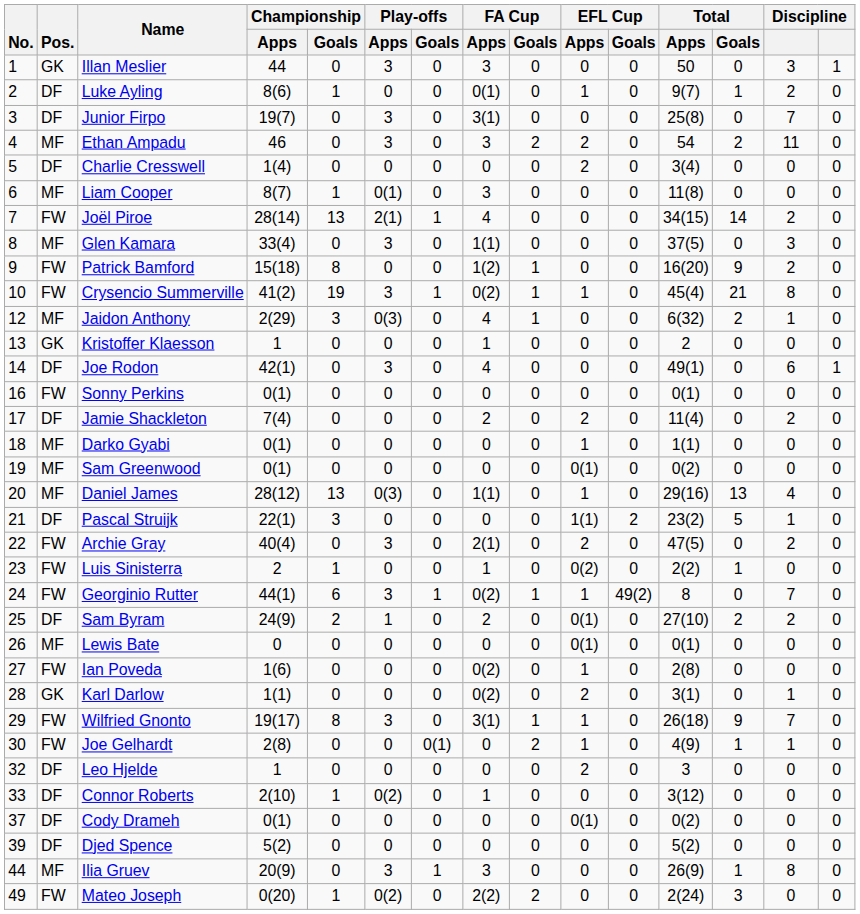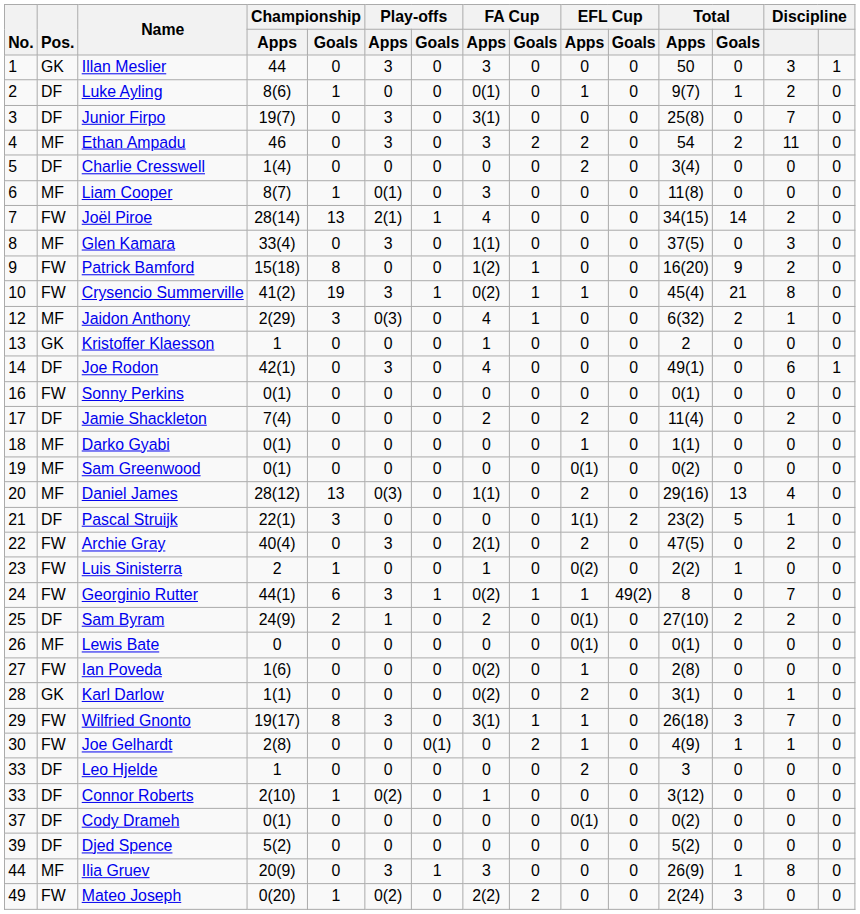 <table class="wikitable" style="text-align:center">
 <tr>
 <th rowspan="2" valign="bottom">No.</th>
 <th rowspan="2" valign="bottom">Pos.</th>
 <th rowspan="2">Name</th>
 <th colspan="2" width="85">Championship</th>
 <th colspan="2" width="85">Play-offs</th>
 <th colspan="2" width="85">FA Cup</th>
 <th colspan="2" width="85">EFL Cup</th>
 <th colspan="2" width="85">Total</th>
 <th colspan="2" width="85">Discipline</th>
 </tr>
 <tr>
 <th>Apps</th>
 <th>Goals</th>
 <th>Apps</th>
 <th>Goals</th>
 <th>Apps</th>
 <th>Goals</th>
 <th>Apps</th>
 <th>Goals</th>
 <th>Apps</th>
 <th>Goals</th>
 <th></th>
 <th></th>
 </tr>
 <tr>
 <td align="left">1</td>
 <td align="left">GK</td>
 <td align="left"> <a href='#'>Illan Meslier</a></td>
 <td>44</td>
 <td>0</td>
 <td>3</td>
 <td>0</td>
 <td>3</td>
 <td>0</td>
 <td>0</td>
 <td>0</td>
 <td>50</td>
 <td>0</td>
 <td>3</td>
 <td>1</td>
 </tr>
 <tr>
 <td align="left">2</td>
 <td align="left">DF</td>
 <td align="left"> <a href='#'>Luke Ayling</a></td>
 <td>8(6)</td>
 <td>1</td>
 <td>0</td>
 <td>0</td>
 <td>0(1)</td>
 <td>0</td>
 <td>1</td>
 <td>0</td>
 <td>9(7)</td>
 <td>1</td>
 <td>2</td>
 <td>0</td>
 </tr>
 <tr>
 <td align="left">3</td>
 <td align="left">DF</td>
 <td align="left"> <a href='#'>Junior Firpo</a></td>
 <td>19(7)</td>
 <td>0</td>
 <td>3</td>
 <td>0</td>
 <td>3(1)</td>
 <td>0</td>
 <td>0</td>
 <td>0</td>
 <td>25(8)</td>
 <td>0</td>
 <td>7</td>
 <td>0</td>
 </tr>
 <tr>
 <td align="left">4</td>
 <td align="left">MF</td>
 <td align="left"> <a href='#'>Ethan Ampadu</a></td>
 <td>46</td>
 <td>0</td>
 <td>3</td>
 <td>0</td>
 <td>3</td>
 <td>2</td>
 <td>2</td>
 <td>0</td>
 <td>54</td>
 <td>2</td>
 <td>11</td>
 <td>0</td>
 </tr>
 <tr>
 <td align="left">5</td>
 <td align="left">DF</td>
 <td align="left"> <a href='#'>Charlie Cresswell</a></td>
 <td>1(4)</td>
 <td>0</td>
 <td>0</td>
 <td>0</td>
 <td>0</td>
 <td>0</td>
 <td>2</td>
 <td>0</td>
 <td>3(4)</td>
 <td>0</td>
 <td>0</td>
 <td>0</td>
 </tr>
 <tr>
 <td align="left">6</td>
 <td align="left">MF</td>
 <td align="left"> <a href='#'>Liam Cooper</a></td>
 <td>8(7)</td>
 <td>1</td>
 <td>0(1)</td>
 <td>0</td>
 <td>3</td>
 <td>0</td>
 <td>0</td>
 <td>0</td>
 <td>11(8)</td>
 <td>0</td>
 <td>0</td>
 <td>0</td>
 </tr>
 <tr>
 <td align="left">7</td>
 <td align="left">FW</td>
 <td align="left"> <a href='#'>Joël Piroe</a></td>
 <td>28(14)</td>
 <td>13</td>
 <td>2(1)</td>
 <td>1</td>
 <td>4</td>
 <td>0</td>
 <td>0</td>
 <td>0</td>
 <td>34(15)</td>
 <td>14</td>
 <td>2</td>
 <td>0</td>
 </tr>
 <tr>
 <td align="left">8</td>
 <td align="left">MF</td>
 <td align="left"> <a href='#'>Glen Kamara</a></td>
 <td>33(4)</td>
 <td>0</td>
 <td>3</td>
 <td>0</td>
 <td>1(1)</td>
 <td>0</td>
 <td>0</td>
 <td>0</td>
 <td>37(5)</td>
 <td>0</td>
 <td>3</td>
 <td>0</td>
 </tr>
 <tr>
 <td align="left">9</td>
 <td align="left">FW</td>
 <td align="left"> <a href='#'>Patrick Bamford</a></td>
 <td>15(18)</td>
 <td>8</td>
 <td>0</td>
 <td>0</td>
 <td>1(2)</td>
 <td>1</td>
 <td>0</td>
 <td>0</td>
 <td>16(20)</td>
 <td>9</td>
 <td>2</td>
 <td>0</td>
 </tr>
 <tr>
 <td align="left">10</td>
 <td align="left">FW</td>
 <td align="left"> <a href='#'>Crysencio Summerville</a></td>
 <td>41(2)</td>
 <td>19</td>
 <td>3</td>
 <td>1</td>
 <td>0(2)</td>
 <td>1</td>
 <td>1</td>
 <td>0</td>
 <td>45(4)</td>
 <td>21</td>
 <td>8</td>
 <td>0</td>
 </tr>
 <tr>
 <td align="left">12</td>
 <td align="left">MF</td>
 <td align="left"> <a href='#'>Jaidon Anthony</a></td>
 <td>2(29)</td>
 <td>3</td>
 <td>0(3)</td>
 <td>0</td>
 <td>4</td>
 <td>1</td>
 <td>0</td>
 <td>0</td>
 <td>6(32)</td>
 <td>2</td>
 <td>1</td>
 <td>0</td>
 </tr>
 <tr>
 <td align="left">13</td>
 <td align="left">GK</td>
 <td align="left"> <a href='#'>Kristoffer Klaesson</a></td>
 <td>1</td>
 <td>0</td>
 <td>0</td>
 <td>0</td>
 <td>1</td>
 <td>0</td>
 <td>0</td>
 <td>0</td>
 <td>2</td>
 <td>0</td>
 <td>0</td>
 <td>0</td>
 </tr>
 <tr>
 <td align="left">14</td>
 <td align="left">DF</td>
 <td align="left"> <a href='#'>Joe Rodon</a></td>
 <td>42(1)</td>
 <td>0</td>
 <td>3</td>
 <td>0</td>
 <td>4</td>
 <td>0</td>
 <td>0</td>
 <td>0</td>
 <td>49(1)</td>
 <td>0</td>
 <td>6</td>
 <td>1</td>
 </tr>
 <tr>
 <td align="left">16</td>
 <td align="left">FW</td>
 <td align="left"> <a href='#'>Sonny Perkins</a></td>
 <td>0(1)</td>
 <td>0</td>
 <td>0</td>
 <td>0</td>
 <td>0</td>
 <td>0</td>
 <td>0</td>
 <td>0</td>
 <td>0(1)</td>
 <td>0</td>
 <td>0</td>
 <td>0</td>
 </tr>
 <tr>
 <td align="left">17</td>
 <td align="left">DF</td>
 <td align="left"> <a href='#'>Jamie Shackleton</a></td>
 <td>7(4)</td>
 <td>0</td>
 <td>0</td>
 <td>0</td>
 <td>2</td>
 <td>0</td>
 <td>2</td>
 <td>0</td>
 <td>11(4)</td>
 <td>0</td>
 <td>2</td>
 <td>0</td>
 </tr>
 <tr>
 <td align="left">18</td>
 <td align="left">MF</td>
 <td align="left"> <a href='#'>Darko Gyabi</a></td>
 <td>0(1)</td>
 <td>0</td>
 <td>0</td>
 <td>0</td>
 <td>0</td>
 <td>0</td>
 <td>1</td>
 <td>0</td>
 <td>1(1)</td>
 <td>0</td>
 <td>0</td>
 <td>0</td>
 </tr>
 <tr>
 <td align="left">19</td>
 <td align="left">MF</td>
 <td align="left"> <a href='#'>Sam Greenwood</a></td>
 <td>0(1)</td>
 <td>0</td>
 <td>0</td>
 <td>0</td>
 <td>0</td>
 <td>0</td>
 <td>0(1)</td>
 <td>0</td>
 <td>0(2)</td>
 <td>0</td>
 <td>0</td>
 <td>0</td>
 </tr>
 <tr>
 <td align="left">20</td>
 <td align="left">MF</td>
 <td align="left"> <a href='#'>Daniel James</a></td>
 <td>28(12)</td>
 <td>13</td>
 <td>0(3)</td>
 <td>0</td>
 <td>1(1)</td>
 <td>0</td>
-<td>1</td>
+<td>2</td>
 <td>0</td>
 <td>29(16)</td>
 <td>13</td>
 <td>4</td>
 <td>0</td>
 </tr>
 <tr>
 <td align="left">21</td>
 <td align="left">DF</td>
 <td align="left"> <a href='#'>Pascal Struijk</a></td>
 <td>22(1)</td>
 <td>3</td>
 <td>0</td>
 <td>0</td>
 <td>0</td>
 <td>0</td>
 <td>1(1)</td>
 <td>2</td>
 <td>23(2)</td>
 <td>5</td>
 <td>1</td>
 <td>0</td>
 </tr>
 <tr>
 <td align="left">22</td>
 <td align="left">FW</td>
 <td align="left"> <a href='#'>Archie Gray</a></td>
 <td>40(4)</td>
 <td>0</td>
 <td>3</td>
 <td>0</td>
 <td>2(1)</td>
 <td>0</td>
 <td>2</td>
 <td>0</td>
 <td>47(5)</td>
 <td>0</td>
 <td>2</td>
 <td>0</td>
 </tr>
 <tr>
 <td align="left">23</td>
 <td align="left">FW</td>
 <td align="left"> <a href='#'>Luis Sinisterra</a></td>
 <td>2</td>
 <td>1</td>
 <td>0</td>
 <td>0</td>
 <td>1</td>
 <td>0</td>
 <td>0(2)</td>
 <td>0</td>
 <td>2(2)</td>
 <td>1</td>
 <td>0</td>
 <td>0</td>
 </tr>
 <tr>
 <td align="left">24</td>
 <td align="left">FW</td>
 <td align="left"> <a href='#'>Georginio Rutter</a></td>
 <td>44(1)</td>
 <td>6</td>
 <td>3</td>
 <td>1</td>
 <td>0(2)</td>
 <td>1</td>
 <td>1</td>
 <td>49(2)</td>
 <td>8</td>
 <td>0</td>
 <td>7</td>
 <td>0</td>
 </tr>
 <tr>
 <td align="left">25</td>
 <td align="left">DF</td>
 <td align="left"> <a href='#'>Sam Byram</a></td>
 <td>24(9)</td>
 <td>2</td>
 <td>1</td>
 <td>0</td>
 <td>2</td>
 <td>0</td>
 <td>0(1)</td>
 <td>0</td>
 <td>27(10)</td>
 <td>2</td>
 <td>2</td>
 <td>0</td>
 </tr>
 <tr>
 <td align="left">26</td>
 <td align="left">MF</td>
 <td align="left"> <a href='#'>Lewis Bate</a></td>
 <td>0</td>
 <td>0</td>
 <td>0</td>
 <td>0</td>
 <td>0</td>
 <td>0</td>
 <td>0(1)</td>
 <td>0</td>
 <td>0(1)</td>
 <td>0</td>
 <td>0</td>
 <td>0</td>
 </tr>
 <tr>
 <td align="left">27</td>
 <td align="left">FW</td>
 <td align="left"> <a href='#'>Ian Poveda</a></td>
 <td>1(6)</td>
 <td>0</td>
 <td>0</td>
 <td>0</td>
 <td>0(2)</td>
 <td>0</td>
 <td>1</td>
 <td>0</td>
 <td>2(8)</td>
 <td>0</td>
 <td>0</td>
 <td>0</td>
 </tr>
 <tr>
 <td align="left">28</td>
 <td align="left">GK</td>
 <td align="left"> <a href='#'>Karl Darlow</a></td>
 <td>1(1)</td>
 <td>0</td>
 <td>0</td>
 <td>0</td>
 <td>0(2)</td>
 <td>0</td>
 <td>2</td>
 <td>0</td>
 <td>3(1)</td>
 <td>0</td>
 <td>1</td>
 <td>0</td>
 </tr>
 <tr>
 <td align="left">29</td>
 <td align="left">FW</td>
 <td align="left"> <a href='#'>Wilfried Gnonto</a></td>
 <td>19(17)</td>
 <td>8</td>
 <td>3</td>
 <td>0</td>
 <td>3(1)</td>
 <td>1</td>
 <td>1</td>
 <td>0</td>
 <td>26(18)</td>
-<td>9</td>
+<td>3</td>
 <td>7</td>
 <td>0</td>
 </tr>
 <tr>
 <td align="left">30</td>
 <td align="left">FW</td>
 <td align="left"> <a href='#'>Joe Gelhardt</a></td>
 <td>2(8)</td>
 <td>0</td>
 <td>0</td>
 <td>0(1)</td>
 <td>0</td>
 <td>2</td>
 <td>1</td>
 <td>0</td>
 <td>4(9)</td>
 <td>1</td>
 <td>1</td>
 <td>0</td>
 </tr>
 <tr>
-<td align="left">32</td>
+<td align="left">33</td>
 <td align="left">DF</td>
 <td align="left"> <a href='#'>Leo Hjelde</a></td>
 <td>1</td>
 <td>0</td>
 <td>0</td>
 <td>0</td>
 <td>0</td>
 <td>0</td>
 <td>2</td>
 <td>0</td>
 <td>3</td>
 <td>0</td>
 <td>0</td>
 <td>0</td>
 </tr>
 <tr>
 <td align="left">33</td>
 <td align="left">DF</td>
 <td align="left"> <a href='#'>Connor Roberts</a></td>
 <td>2(10)</td>
 <td>1</td>
 <td>0(2)</td>
 <td>0</td>
 <td>1</td>
 <td>0</td>
 <td>0</td>
 <td>0</td>
 <td>3(12)</td>
 <td>0</td>
 <td>0</td>
 <td>0</td>
 </tr>
 <tr>
 <td align="left">37</td>
 <td align="left">DF</td>
 <td align="left"> <a href='#'>Cody Drameh</a></td>
 <td>0(1)</td>
 <td>0</td>
 <td>0</td>
 <td>0</td>
 <td>0</td>
 <td>0</td>
 <td>0(1)</td>
 <td>0</td>
 <td>0(2)</td>
 <td>0</td>
 <td>0</td>
 <td>0</td>
 </tr>
 <tr>
 <td align="left">39</td>
 <td align="left">DF</td>
 <td align="left"> <a href='#'>Djed Spence</a></td>
 <td>5(2)</td>
 <td>0</td>
 <td>0</td>
 <td>0</td>
 <td>0</td>
 <td>0</td>
 <td>0</td>
 <td>0</td>
 <td>5(2)</td>
 <td>0</td>
 <td>0</td>
 <td>0</td>
 </tr>
 <tr>
 <td align="left">44</td>
 <td align="left">MF</td>
 <td align="left"> <a href='#'>Ilia Gruev</a></td>
 <td>20(9)</td>
 <td>0</td>
 <td>3</td>
 <td>1</td>
 <td>3</td>
 <td>0</td>
 <td>0</td>
 <td>0</td>
 <td>26(9)</td>
 <td>1</td>
 <td>8</td>
 <td>0</td>
 </tr>
 <tr>
 <td align="left">49</td>
 <td align="left">FW</td>
 <td align="left"> <a href='#'>Mateo Joseph</a></td>
 <td>0(20)</td>
 <td>1</td>
 <td>0(2)</td>
 <td>0</td>
 <td>2(2)</td>
 <td>2</td>
 <td>0</td>
 <td>0</td>
 <td>2(24)</td>
 <td>3</td>
 <td>0</td>
 <td 0>0</td>
 </tr>
 </table>
